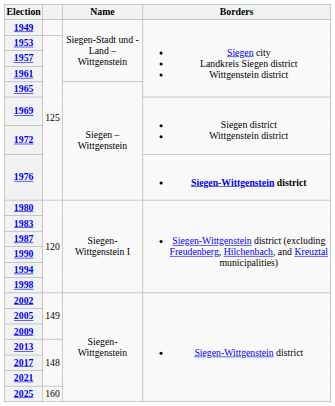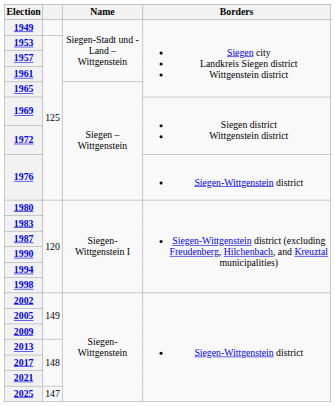 <table class=wikitable style="text-align:center">
 <tr>
 <th>Election</th>
 <th></th>
 <th width=125px>Name</th>
 <th width=300px>Borders</th>
 </tr>
 <tr>
 <th><a href='#'>1949</a></th>
 <td></td>
 <td rowspan=4>Siegen-Stadt und -Land – Wittgenstein</td>
 <td rowspan=5><br><ul><li><a href='#'>Siegen</a> city</li><li>Landkreis Siegen district</li><li>Wittgenstein district</li></ul></td>
 </tr>
 <tr>
 <th><a href='#'>1953</a></th>
 <td rowspan=7>125</td>
 </tr>
 <tr>
 <th><a href='#'>1957</a></th>
 </tr>
 <tr>
 <th><a href='#'>1961</a></th>
 </tr>
 <tr>
 <th><a href='#'>1965</a></th>
 <td rowspan=4>Siegen – Wittgenstein</td>
 </tr>
 <tr>
 <th><a href='#'>1969</a></th>
 <td rowspan=2><br><ul><li>Siegen district</li><li>Wittgenstein district</li></ul></td>
 </tr>
 <tr>
 <th><a href='#'>1972</a></th>
 </tr>
 <tr>
 <th><a href='#'>1976</a></th>
-<td><strong><br><ul><li><a href='#'>Siegen-Wittgenstein</a> district</li></ul></strong></td>
+<td><br><ul><li><a href='#'>Siegen-Wittgenstein</a> district</li></ul></td>
 </tr>
 <tr>
 <th><a href='#'>1980</a></th>
 <td rowspan=6>120</td>
 <td rowspan=6>Siegen-Wittgenstein I</td>
 <td rowspan=6><br><ul><li><a href='#'>Siegen-Wittgenstein</a> district (excluding <a href='#'>Freudenberg</a>, <a href='#'>Hilchenbach</a>, and <a href='#'>Kreuztal</a> municipalities)</li></ul></td>
 </tr>
 <tr>
 <th><a href='#'>1983</a></th>
 </tr>
 <tr>
 <th><a href='#'>1987</a></th>
 </tr>
 <tr>
 <th><a href='#'>1990</a></th>
 </tr>
 <tr>
 <th><a href='#'>1994</a></th>
 </tr>
 <tr>
 <th><a href='#'>1998</a></th>
 </tr>
 <tr>
 <th><a href='#'>2002</a></th>
 <td rowspan=3>149</td>
 <td rowspan=7>Siegen-Wittgenstein</td>
 <td rowspan=7><br><ul><li><a href='#'>Siegen-Wittgenstein</a> district</li></ul></td>
 </tr>
 <tr>
 <th><a href='#'>2005</a></th>
 </tr>
 <tr>
 <th><a href='#'>2009</a></th>
 </tr>
 <tr>
 <th><a href='#'>2013</a></th>
 <td rowspan=3>148</td>
 </tr>
 <tr>
 <th><a href='#'>2017</a></th>
 </tr>
 <tr>
 <th><a href='#'>2021</a></th>
 </tr>
 <tr>
 <th><a href='#'>2025</a></th>
-<td>160</td>
+<td>147</td>
 </tr>
 </table>
